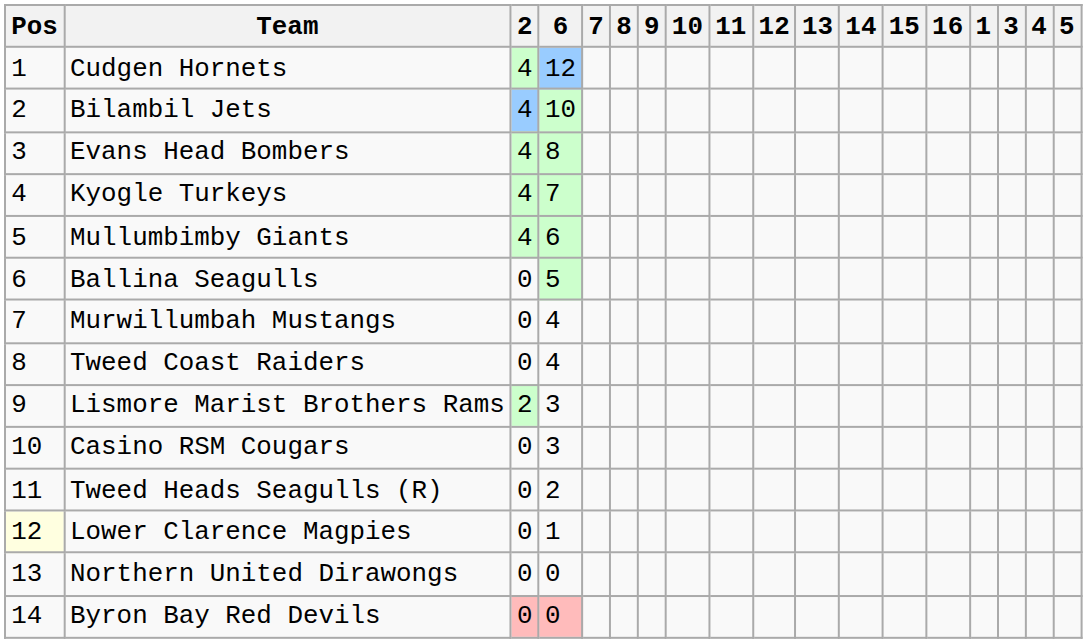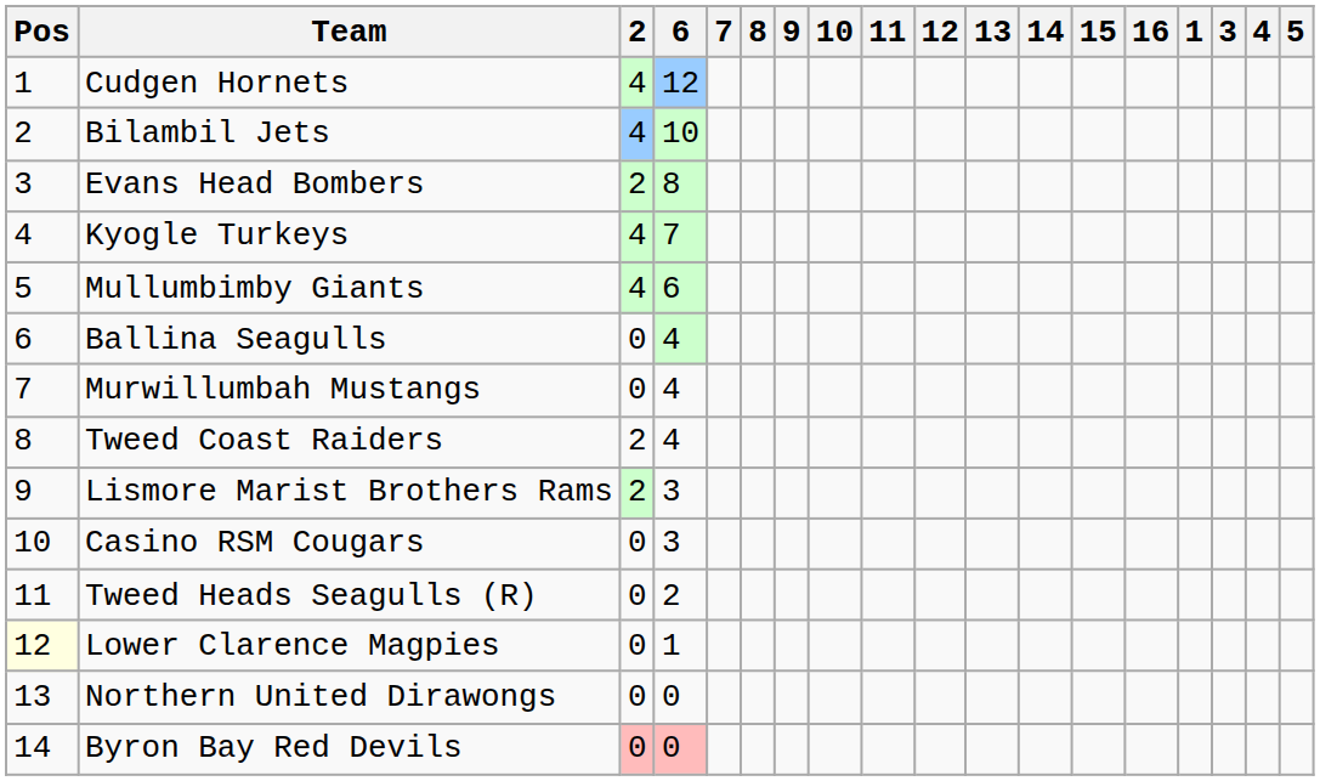 <table class="wikitable">
 <tr>
 <th>Pos</th>
 <th>Team</th>
 <th>2</th>
 <th>6</th>
 <th>7</th>
 <th>8</th>
 <th>9</th>
 <th>10</th>
 <th>11</th>
 <th>12</th>
 <th>13</th>
 <th>14</th>
 <th>15</th>
 <th>16</th>
 <th>1</th>
 <th>3</th>
 <th>4</th>
 <th>5</th>
 </tr>
 <tr>
 <td>1</td>
 <td> Cudgen Hornets</td>
 <td style="background:#ccffcc;">4</td>
 <td style="background:#99ccff;">12</td>
 <td></td>
 <td></td>
 <td></td>
 <td></td>
 <td></td>
 <td></td>
 <td></td>
 <td></td>
 <td></td>
 <td></td>
 <td></td>
 <td></td>
 <td></td>
 <td></td>
 </tr>
 <tr>
 <td>2</td>
 <td> Bilambil Jets</td>
 <td style="background:#99ccff;">4</td>
 <td style="background:#ccffcc;">10</td>
 <td></td>
 <td></td>
 <td></td>
 <td></td>
 <td></td>
 <td></td>
 <td></td>
 <td></td>
 <td></td>
 <td></td>
 <td></td>
 <td></td>
 <td></td>
 <td></td>
 </tr>
 <tr>
 <td>3</td>
 <td> Evans Head Bombers</td>
-<td style="background:#ccffcc;">4</td>
+<td style="background:#ccffcc;">2</td>
 <td style="background:#ccffcc;">8</td>
 <td></td>
 <td></td>
 <td></td>
 <td></td>
 <td></td>
 <td></td>
 <td></td>
 <td></td>
 <td></td>
 <td></td>
 <td></td>
 <td></td>
 <td></td>
 <td></td>
 </tr>
 <tr>
 <td>4</td>
 <td> Kyogle Turkeys</td>
 <td style="background:#ccffcc;">4</td>
 <td style="background:#ccffcc;">7</td>
 <td></td>
 <td></td>
 <td></td>
 <td></td>
 <td></td>
 <td></td>
 <td></td>
 <td></td>
 <td></td>
 <td></td>
 <td></td>
 <td></td>
 <td></td>
 <td></td>
 </tr>
 <tr>
 <td>5</td>
 <td> Mullumbimby Giants</td>
 <td style="background:#ccffcc;">4</td>
 <td style="background:#ccffcc;">6</td>
 <td></td>
 <td></td>
 <td></td>
 <td></td>
 <td></td>
 <td></td>
 <td></td>
 <td></td>
 <td></td>
 <td></td>
 <td></td>
 <td></td>
 <td></td>
 <td></td>
 </tr>
 <tr>
 <td>6</td>
 <td> Ballina Seagulls</td>
 <td>0</td>
-<td style="background:#ccffcc;">5</td>
+<td style="background:#ccffcc;">4</td>
 <td></td>
 <td></td>
 <td></td>
 <td></td>
 <td></td>
 <td></td>
 <td></td>
 <td></td>
 <td></td>
 <td></td>
 <td></td>
 <td></td>
 <td></td>
 <td></td>
 </tr>
 <tr>
 <td>7</td>
 <td> Murwillumbah Mustangs</td>
 <td>0</td>
 <td>4</td>
 <td></td>
 <td></td>
 <td></td>
 <td></td>
 <td></td>
 <td></td>
 <td></td>
 <td></td>
 <td></td>
 <td></td>
 <td></td>
 <td></td>
 <td></td>
 <td></td>
 </tr>
 <tr>
 <td>8</td>
 <td> Tweed Coast Raiders</td>
-<td>0</td>
+<td>2</td>
 <td>4</td>
 <td></td>
 <td></td>
 <td></td>
 <td></td>
 <td></td>
 <td></td>
 <td></td>
 <td></td>
 <td></td>
 <td></td>
 <td></td>
 <td></td>
 <td></td>
 <td></td>
 </tr>
 <tr>
 <td>9</td>
 <td> Lismore Marist Brothers Rams</td>
 <td style="background:#ccffcc;">2</td>
 <td>3</td>
 <td></td>
 <td></td>
 <td></td>
 <td></td>
 <td></td>
 <td></td>
 <td></td>
 <td></td>
 <td></td>
 <td></td>
 <td></td>
 <td></td>
 <td></td>
 <td></td>
 </tr>
 <tr>
 <td>10</td>
 <td> Casino RSM Cougars</td>
 <td>0</td>
 <td>3</td>
 <td></td>
 <td></td>
 <td></td>
 <td></td>
 <td></td>
 <td></td>
 <td></td>
 <td></td>
 <td></td>
 <td></td>
 <td></td>
 <td></td>
 <td></td>
 <td></td>
 </tr>
 <tr>
 <td>11</td>
 <td> Tweed Heads Seagulls (R)</td>
 <td>0</td>
 <td>2</td>
 <td></td>
 <td></td>
 <td></td>
 <td></td>
 <td></td>
 <td></td>
 <td></td>
 <td></td>
 <td></td>
 <td></td>
 <td></td>
 <td></td>
 <td></td>
 <td></td>
 </tr>
 <tr>
 <td style="background: lightyellow;">12</td>
 <td> Lower Clarence Magpies</td>
 <td>0</td>
 <td>1</td>
 <td></td>
 <td></td>
 <td></td>
 <td></td>
 <td></td>
 <td></td>
 <td></td>
 <td></td>
 <td></td>
 <td></td>
 <td></td>
 <td></td>
 <td></td>
 <td></td>
 </tr>
 <tr>
 <td>13</td>
 <td> Northern United Dirawongs</td>
 <td>0</td>
 <td>0</td>
 <td></td>
 <td></td>
 <td></td>
 <td></td>
 <td></td>
 <td></td>
 <td></td>
 <td></td>
 <td></td>
 <td></td>
 <td></td>
 <td></td>
 <td></td>
 <td></td>
 </tr>
 <tr>
 <td>14</td>
 <td> Byron Bay Red Devils</td>
 <td style="background:#ffbbbb;">0</td>
 <td style="background:#ffbbbb;">0</td>
 <td></td>
 <td></td>
 <td></td>
 <td></td>
 <td></td>
 <td></td>
 <td></td>
 <td></td>
 <td></td>
 <td></td>
 <td></td>
 <td></td>
 <td></td>
 <td></td>
 </tr>
 </table>
